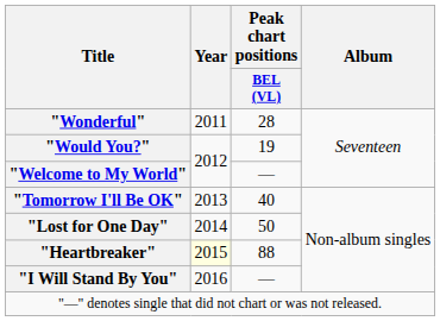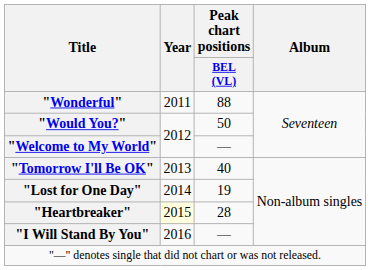 <table class="wikitable plainrowheaders" style="text-align:center;">
 <tr>
 <th scope="col" rowspan="2">Title</th>
 <th scope="col" rowspan="2">Year</th>
 <th scope="col" colspan="1">Peak chart positions</th>
 <th scope="col" rowspan="2">Album</th>
 </tr>
 <tr>
 <th scope="col" style="width:3em;font-size:85%;"><a href='#'>BEL<br>(VL)</a><br></th>
 </tr>
 <tr>
 <th scope="row">"<a href='#'>Wonderful</a>"</th>
 <td>2011</td>
-<td>28</td>
+<td>88</td>
 <td rowspan="3"><em>Seventeen</em></td>
 </tr>
 <tr>
 <th scope="row">"<a href='#'>Would You?</a>"</th>
 <td rowspan="2">2012</td>
-<td>19</td>
+<td>50</td>
 </tr>
 <tr>
 <th scope="row">"<a href='#'>Welcome to My World</a>"</th>
 <td>—</td>
 </tr>
 <tr>
 <th scope="row">"<a href='#'>Tomorrow I'll Be OK</a>"</th>
 <td>2013</td>
 <td>40</td>
 <td rowspan="4">Non-album singles</td>
 </tr>
 <tr>
 <th scope="row">"Lost for One Day"</th>
 <td>2014</td>
-<td>50</td>
+<td>19</td>
 </tr>
 <tr>
 <th scope="row">"Heartbreaker"</th>
 <td style="background: lightyellow;">2015</td>
-<td>88</td>
+<td>28</td>
 </tr>
 <tr>
 <th scope="row">"I Will Stand By You"</th>
 <td>2016</td>
 <td>—</td>
 </tr>
 <tr>
 <td colspan="4" style="font-size:85%">"—" denotes single that did not chart or was not released.</td>
 </tr>
 </table>
